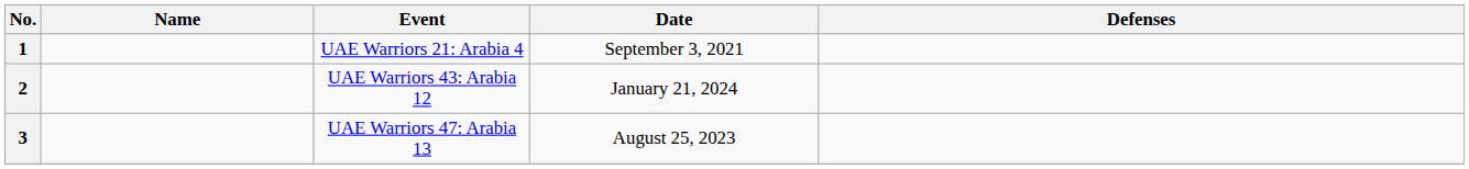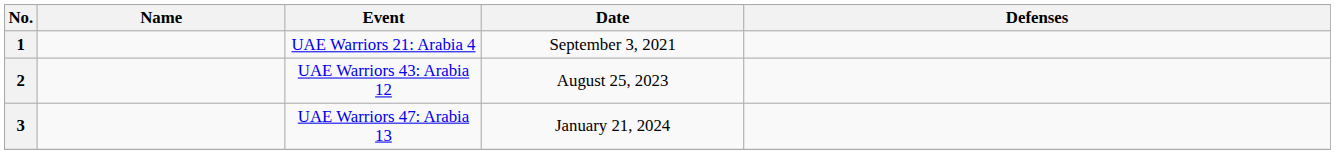 <table class="wikitable" width=100%>
 <tr>
 <th width=1%>No.</th>
 <th width=19%>Name</th>
 <th width=15%>Event</th>
 <th width=20%>Date</th>
 <th width=45%>Defenses</th>
 </tr>
 <tr>
 <th>1</th>
 <td align=left><br></td>
 <td align=center><a href='#'>UAE Warriors 21: Arabia 4</a> <br></td>
 <td align=center>September 3, 2021</td>
 <td></td>
 </tr>
 <tr>
 <th>2</th>
 <td align=left></td>
 <td align=center><a href='#'>UAE Warriors 43: Arabia 12</a> <br></td>
-<td align=center>January 21, 2024</td>
+<td align=center>August 25, 2023</td>
 <td></td>
 </tr>
 <tr>
 <th>3</th>
 <td align=left></td>
 <td align=center><a href='#'>UAE Warriors 47: Arabia 13</a> <br></td>
-<td align=center>August 25, 2023</td>
+<td align=center>January 21, 2024</td>
 <td></td>
 </tr>
 <tr>
 </tr>
 </table>
